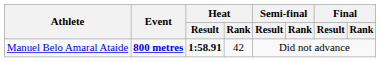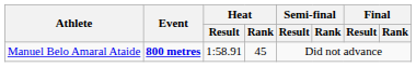 <table class=wikitable style=font-size:90%>
 <tr>
 <th rowspan=2>Athlete</th>
 <th rowspan=2>Event</th>
 <th colspan=2>Heat</th>
 <th colspan=2>Semi-final</th>
 <th colspan=2>Final</th>
 </tr>
 <tr style=font-size:95%>
 <th>Result</th>
 <th>Rank</th>
 <th>Result</th>
 <th>Rank</th>
 <th>Result</th>
 <th>Rank</th>
 </tr>
 <tr align=center>
 <td align=left><a href='#'>Manuel Belo Amaral Ataide</a></td>
 <td align=left><strong><a href='#'>800 metres</a></strong></td>
-<td><strong>1:58.91</strong></td>
-<td>42</td>
+<td>1:58.91</td>
+<td>45</td>
 <td colspan="4">Did not advance</td>
 </tr>
 </table>
